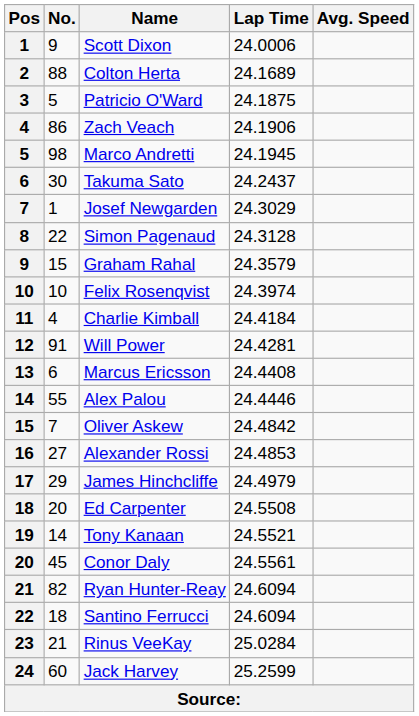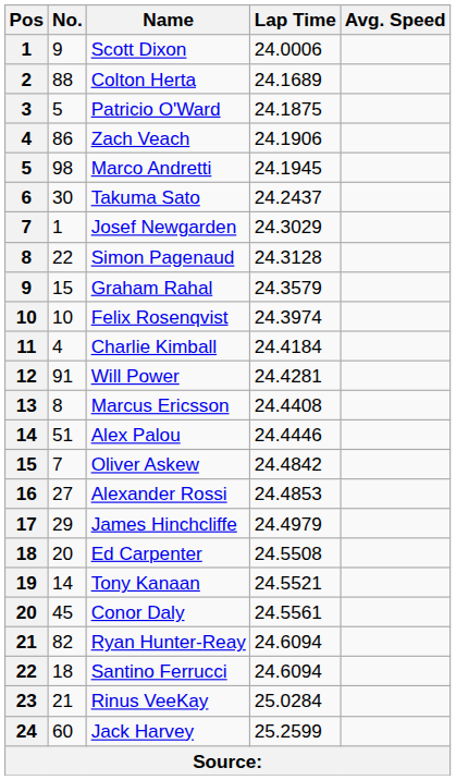 <table class="wikitable sortable" style="text-align:left; font-size: 95%">
 <tr>
 <th>Pos</th>
 <th>No.</th>
 <th>Name</th>
 <th>Lap Time</th>
 <th>Avg. Speed</th>
 </tr>
 <tr>
 <th>1</th>
 <td>9</td>
 <td> <a href='#'>Scott Dixon</a> <strong></strong></td>
 <td>24.0006</td>
 <td></td>
 </tr>
 <tr>
 <th>2</th>
 <td>88</td>
 <td> <a href='#'>Colton Herta</a></td>
 <td>24.1689</td>
 <td></td>
 </tr>
 <tr>
 <th>3</th>
 <td>5</td>
 <td> <a href='#'>Patricio O'Ward</a></td>
 <td>24.1875</td>
 <td></td>
 </tr>
 <tr>
 <th>4</th>
 <td>86</td>
 <td> <a href='#'>Zach Veach</a></td>
 <td>24.1906</td>
 <td></td>
 </tr>
 <tr>
 <th>5</th>
 <td>98</td>
 <td> <a href='#'>Marco Andretti</a></td>
 <td>24.1945</td>
 <td></td>
 </tr>
 <tr>
 <th>6</th>
 <td>30</td>
 <td> <a href='#'>Takuma Sato</a></td>
 <td>24.2437</td>
 <td></td>
 </tr>
 <tr>
 <th>7</th>
 <td>1</td>
 <td> <a href='#'>Josef Newgarden</a></td>
 <td>24.3029</td>
 <td></td>
 </tr>
 <tr>
 <th>8</th>
 <td>22</td>
 <td> <a href='#'>Simon Pagenaud</a></td>
 <td>24.3128</td>
 <td></td>
 </tr>
 <tr>
 <th>9</th>
 <td>15</td>
 <td> <a href='#'>Graham Rahal</a></td>
 <td>24.3579</td>
 <td></td>
 </tr>
 <tr>
 <th>10</th>
 <td>10</td>
 <td> <a href='#'>Felix Rosenqvist</a></td>
 <td>24.3974</td>
 <td></td>
 </tr>
 <tr>
 <th>11</th>
 <td>4</td>
 <td> <a href='#'>Charlie Kimball</a></td>
 <td>24.4184</td>
 <td></td>
 </tr>
 <tr>
 <th>12</th>
 <td>91</td>
 <td> <a href='#'>Will Power</a></td>
 <td>24.4281</td>
 <td></td>
 </tr>
 <tr>
 <th>13</th>
-<td>6</td>
+<td>8</td>
 <td> <a href='#'>Marcus Ericsson</a></td>
 <td>24.4408</td>
 <td></td>
 </tr>
 <tr>
 <th>14</th>
-<td>55</td>
+<td>51</td>
 <td> <a href='#'>Alex Palou</a> <strong></strong></td>
 <td>24.4446</td>
 <td></td>
 </tr>
 <tr>
 <th>15</th>
 <td>7</td>
 <td> <a href='#'>Oliver Askew</a> <strong></strong></td>
 <td>24.4842</td>
 <td></td>
 </tr>
 <tr>
 <th>16</th>
 <td>27</td>
 <td> <a href='#'>Alexander Rossi</a></td>
 <td>24.4853</td>
 <td></td>
 </tr>
 <tr>
 <th>17</th>
 <td>29</td>
 <td> <a href='#'>James Hinchcliffe</a></td>
 <td>24.4979</td>
 <td></td>
 </tr>
 <tr>
 <th>18</th>
 <td>20</td>
 <td> <a href='#'>Ed Carpenter</a></td>
 <td>24.5508</td>
 <td></td>
 </tr>
 <tr>
 <th>19</th>
 <td>14</td>
 <td> <a href='#'>Tony Kanaan</a></td>
 <td>24.5521</td>
 <td></td>
 </tr>
 <tr>
 <th>20</th>
 <td>45</td>
 <td> <a href='#'>Conor Daly</a></td>
 <td>24.5561</td>
 <td></td>
 </tr>
 <tr>
 <th>21</th>
 <td>82</td>
 <td nowrap> <a href='#'>Ryan Hunter-Reay</a></td>
 <td>24.6094</td>
 <td></td>
 </tr>
 <tr>
 <th>22</th>
 <td>18</td>
 <td> <a href='#'>Santino Ferrucci</a></td>
 <td>24.6094</td>
 <td></td>
 </tr>
 <tr>
 <th>23</th>
 <td>21</td>
 <td> <a href='#'>Rinus VeeKay</a> <strong></strong></td>
 <td>25.0284</td>
 <td></td>
 </tr>
 <tr>
 <th>24</th>
 <td>60</td>
 <td> <a href='#'>Jack Harvey</a></td>
 <td>25.2599</td>
 <td></td>
 </tr>
 <tr>
 <th colspan=5>Source:</th>
 </tr>
 </table>
